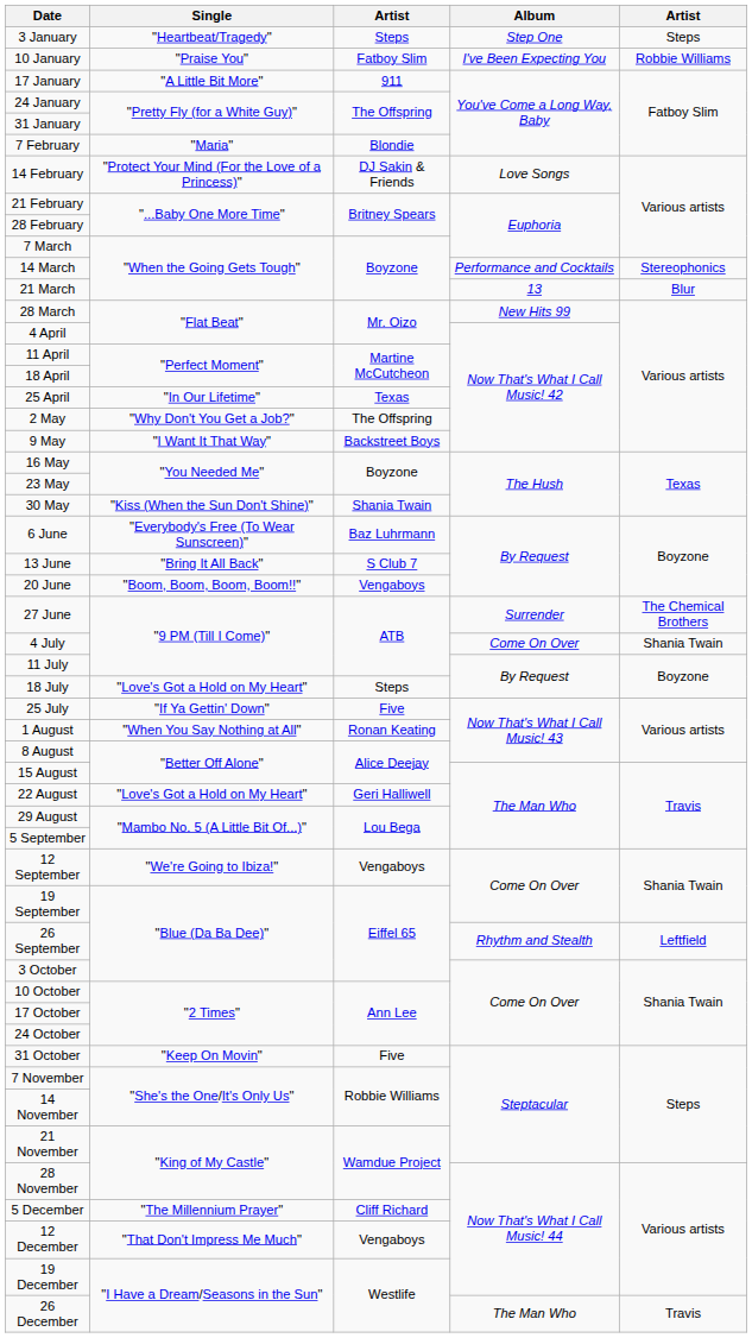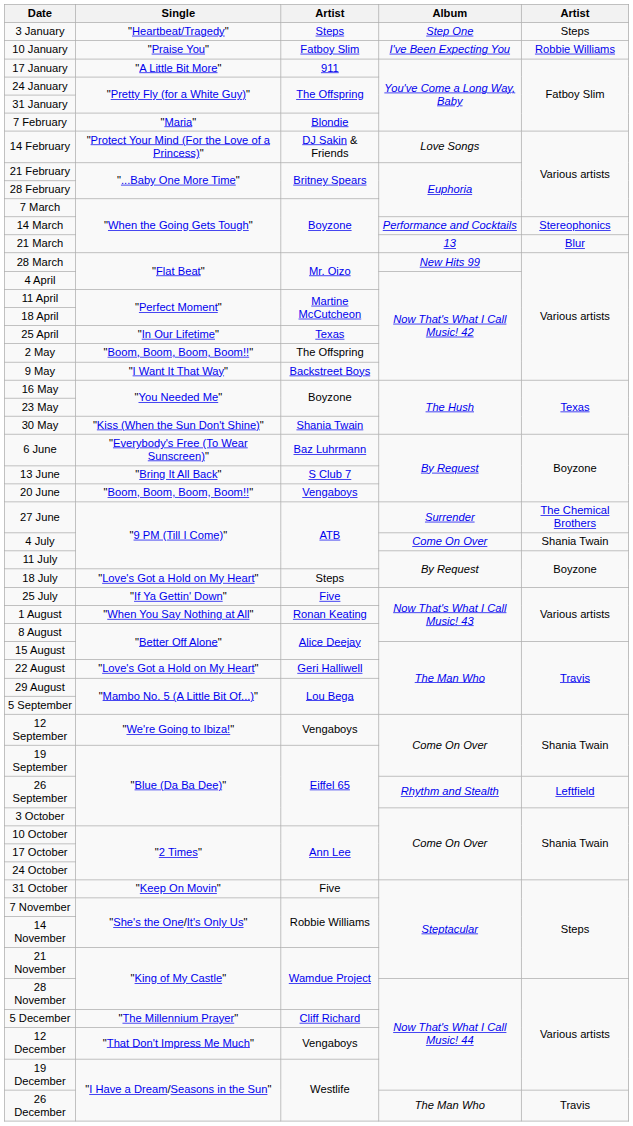 <table class="wikitable" style="font-size:97%; text-align:center;">
 <tr>
 <th>Date</th>
 <th>Single</th>
 <th>Artist</th>
 <th>Album</th>
 <th>Artist</th>
 </tr>
 <tr>
 <td>3 January</td>
 <td>"<a href='#'>Heartbeat/Tragedy</a>"</td>
 <td><a href='#'>Steps</a></td>
 <td><em><a href='#'>Step One</a></em></td>
 <td>Steps</td>
 </tr>
 <tr>
 <td>10 January</td>
 <td>"<a href='#'>Praise You</a>"</td>
 <td><a href='#'>Fatboy Slim</a></td>
 <td><em><a href='#'>I've Been Expecting You</a></em></td>
 <td><a href='#'>Robbie Williams</a></td>
 </tr>
 <tr>
 <td>17 January</td>
 <td>"<a href='#'>A Little Bit More</a>"</td>
 <td><a href='#'>911</a></td>
 <td rowspan="4"><em><a href='#'>You've Come a Long Way, Baby</a></em></td>
 <td rowspan="4">Fatboy Slim</td>
 </tr>
 <tr>
 <td>24 January</td>
 <td rowspan="2">"<a href='#'>Pretty Fly (for a White Guy)</a>"</td>
 <td rowspan="2"><a href='#'>The Offspring</a></td>
 </tr>
 <tr>
 <td>31 January</td>
 </tr>
 <tr>
 <td>7 February</td>
 <td>"<a href='#'>Maria</a>"</td>
 <td><a href='#'>Blondie</a></td>
 </tr>
 <tr>
 <td>14 February</td>
 <td>"<a href='#'>Protect Your Mind (For the Love of a Princess)</a>"</td>
 <td><a href='#'>DJ Sakin</a> & Friends</td>
 <td><em>Love Songs</em></td>
 <td rowspan="4">Various artists</td>
 </tr>
 <tr>
 <td>21 February</td>
 <td rowspan="2">"<a href='#'>...Baby One More Time</a>"</td>
 <td rowspan="2"><a href='#'>Britney Spears</a></td>
 <td rowspan="3"><em><a href='#'>Euphoria</a></em></td>
 </tr>
 <tr>
 <td>28 February</td>
 </tr>
 <tr>
 <td>7 March</td>
 <td rowspan="3">"<a href='#'>When the Going Gets Tough</a>"</td>
 <td rowspan="3"><a href='#'>Boyzone</a></td>
 </tr>
 <tr>
 <td>14 March</td>
 <td><em><a href='#'>Performance and Cocktails</a></em></td>
 <td><a href='#'>Stereophonics</a></td>
 </tr>
 <tr>
 <td>21 March</td>
 <td><em><a href='#'>13</a></em></td>
 <td><a href='#'>Blur</a></td>
 </tr>
 <tr>
 <td>28 March</td>
 <td rowspan="2">"<a href='#'>Flat Beat</a>"</td>
 <td rowspan="2"><a href='#'>Mr. Oizo</a></td>
 <td><em><a href='#'>New Hits 99</a></em></td>
 <td rowspan="7">Various artists</td>
 </tr>
 <tr>
 <td>4 April</td>
 <td rowspan="6"><em><a href='#'>Now That's What I Call Music! 42</a></em></td>
 </tr>
 <tr>
 <td>11 April</td>
 <td rowspan="2">"<a href='#'>Perfect Moment</a>"</td>
 <td rowspan="2"><a href='#'>Martine McCutcheon</a></td>
 </tr>
 <tr>
 <td>18 April</td>
 </tr>
 <tr>
 <td>25 April</td>
 <td>"<a href='#'>In Our Lifetime</a>"</td>
 <td><a href='#'>Texas</a></td>
 </tr>
 <tr>
 <td>2 May</td>
-<td>"<a href='#'>Why Don't You Get a Job?</a>"</td>
+<td>"<a href='#'>Boom, Boom, Boom, Boom!!</a>"</td>
 <td>The Offspring</td>
 </tr>
 <tr>
 <td>9 May</td>
 <td>"<a href='#'>I Want It That Way</a>"</td>
 <td><a href='#'>Backstreet Boys</a></td>
 </tr>
 <tr>
 <td>16 May</td>
 <td rowspan="2">"<a href='#'>You Needed Me</a>"</td>
 <td rowspan="2">Boyzone</td>
 <td rowspan="3"><em><a href='#'>The Hush</a></em></td>
 <td rowspan="3"><a href='#'>Texas</a></td>
 </tr>
 <tr>
 <td>23 May</td>
 </tr>
 <tr>
 <td>30 May</td>
 <td>"<a href='#'>Kiss (When the Sun Don't Shine)</a>"</td>
 <td><a href='#'>Shania Twain</a></td>
 </tr>
 <tr>
 <td>6 June</td>
 <td>"<a href='#'>Everybody's Free (To Wear Sunscreen)</a>"</td>
 <td><a href='#'>Baz Luhrmann</a></td>
 <td rowspan="3"><em><a href='#'>By Request</a></em></td>
 <td rowspan="3">Boyzone</td>
 </tr>
 <tr>
 <td>13 June</td>
 <td>"<a href='#'>Bring It All Back</a>"</td>
 <td><a href='#'>S Club 7</a></td>
 </tr>
 <tr>
 <td>20 June</td>
 <td>"<a href='#'>Boom, Boom, Boom, Boom!!</a>"</td>
 <td><a href='#'>Vengaboys</a></td>
 </tr>
 <tr>
 <td>27 June</td>
 <td rowspan="3">"<a href='#'>9 PM (Till I Come)</a>"</td>
 <td rowspan="3"><a href='#'>ATB</a></td>
 <td><em><a href='#'>Surrender</a></em></td>
 <td><a href='#'>The Chemical Brothers</a></td>
 </tr>
 <tr>
 <td>4 July</td>
 <td><em><a href='#'>Come On Over</a></em></td>
 <td>Shania Twain</td>
 </tr>
 <tr>
 <td>11 July</td>
 <td rowspan="2"><em>By Request</em></td>
 <td rowspan="2">Boyzone</td>
 </tr>
 <tr>
 <td>18 July</td>
 <td>"<a href='#'>Love's Got a Hold on My Heart</a>"</td>
 <td>Steps</td>
 </tr>
 <tr>
 <td>25 July</td>
 <td>"<a href='#'>If Ya Gettin' Down</a>"</td>
 <td><a href='#'>Five</a></td>
 <td rowspan="3"><em><a href='#'>Now That's What I Call Music! 43</a></em></td>
 <td rowspan="3">Various artists</td>
 </tr>
 <tr>
 <td>1 August</td>
 <td>"<a href='#'>When You Say Nothing at All</a>"</td>
 <td><a href='#'>Ronan Keating</a></td>
 </tr>
 <tr>
 <td>8 August</td>
 <td rowspan="2">"<a href='#'>Better Off Alone</a>"</td>
 <td rowspan="2"><a href='#'>Alice Deejay</a></td>
 </tr>
 <tr>
 <td>15 August</td>
 <td rowspan="4"><em><a href='#'>The Man Who</a></em></td>
 <td rowspan="4"><a href='#'>Travis</a></td>
 </tr>
 <tr>
 <td>22 August</td>
 <td>"<a href='#'>Love's Got a Hold on My Heart</a>"</td>
 <td><a href='#'>Geri Halliwell</a></td>
 </tr>
 <tr>
 <td>29 August</td>
 <td rowspan="2">"<a href='#'>Mambo No. 5 (A Little Bit Of...)</a>"</td>
 <td rowspan="2"><a href='#'>Lou Bega</a></td>
 </tr>
 <tr>
 <td>5 September</td>
 </tr>
 <tr>
 <td>12 September</td>
 <td>"<a href='#'>We're Going to Ibiza!</a>"</td>
 <td>Vengaboys</td>
 <td rowspan="2"><em>Come On Over</em></td>
 <td rowspan="2">Shania Twain</td>
 </tr>
 <tr>
 <td>19 September</td>
 <td rowspan="3">"<a href='#'>Blue (Da Ba Dee)</a>"</td>
 <td rowspan="3"><a href='#'>Eiffel 65</a></td>
 </tr>
 <tr>
 <td>26 September</td>
 <td><em><a href='#'>Rhythm and Stealth</a></em></td>
 <td><a href='#'>Leftfield</a></td>
 </tr>
 <tr>
 <td>3 October</td>
 <td rowspan="4"><em>Come On Over</em></td>
 <td rowspan="4">Shania Twain</td>
 </tr>
 <tr>
 <td>10 October</td>
 <td rowspan="3">"<a href='#'>2 Times</a>"</td>
 <td rowspan="3"><a href='#'>Ann Lee</a></td>
 </tr>
 <tr>
 <td>17 October</td>
 </tr>
 <tr>
 <td>24 October</td>
 </tr>
 <tr>
 <td>31 October</td>
 <td>"<a href='#'>Keep On Movin</a>"</td>
 <td>Five</td>
 <td rowspan="4"><em><a href='#'>Steptacular</a></em></td>
 <td rowspan="4">Steps</td>
 </tr>
 <tr>
 <td>7 November</td>
 <td rowspan="2">"<a href='#'>She's the One</a>/<a href='#'>It's Only Us</a>"</td>
 <td rowspan="2">Robbie Williams</td>
 </tr>
 <tr>
 <td>14 November</td>
 </tr>
 <tr>
 <td>21 November</td>
 <td rowspan="2">"<a href='#'>King of My Castle</a>"</td>
 <td rowspan="2"><a href='#'>Wamdue Project</a></td>
 </tr>
 <tr>
 <td>28 November</td>
 <td rowspan="4"><em><a href='#'>Now That's What I Call Music! 44</a></em></td>
 <td rowspan="4">Various artists</td>
 </tr>
 <tr>
 <td>5 December</td>
 <td>"<a href='#'>The Millennium Prayer</a>"</td>
 <td><a href='#'>Cliff Richard</a></td>
 </tr>
 <tr>
 <td>12 December</td>
 <td>"<a href='#'>That Don't Impress Me Much</a>"</td>
 <td>Vengaboys</td>
 </tr>
 <tr>
 <td>19 December</td>
 <td rowspan="2">"<a href='#'>I Have a Dream</a>/<a href='#'>Seasons in the Sun</a>"</td>
 <td rowspan="2">Westlife</td>
 </tr>
 <tr>
 <td>26 December</td>
 <td><em>The Man Who</em></td>
 <td>Travis</td>
 </tr>
 </table>
